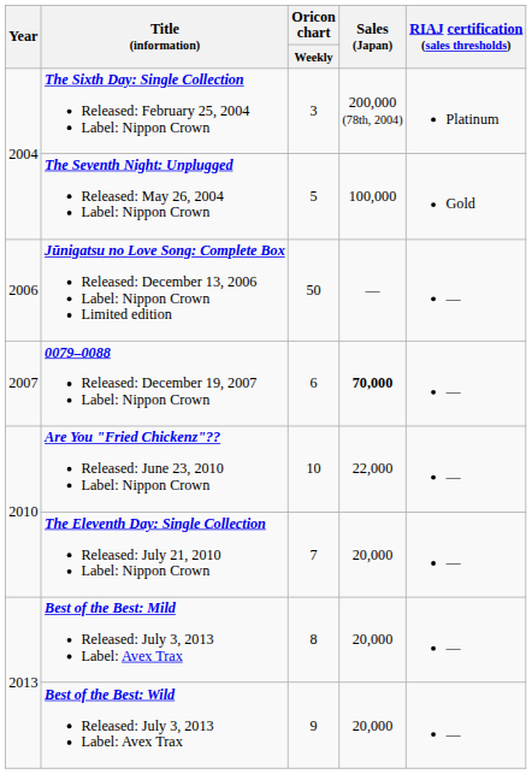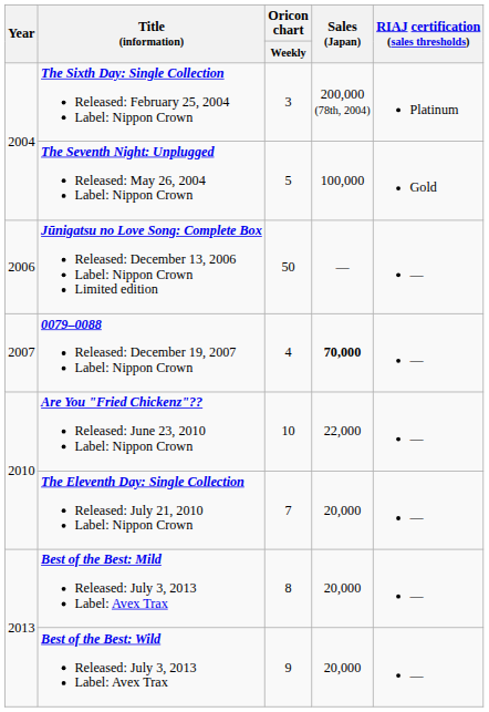 <table class="wikitable">
 <tr>
 <th rowspan="2">Year</th>
 <th rowspan="2">Title<br><small>(information)</small><br></th>
 <th>Oricon chart<br></th>
 <th rowspan="2">Sales<br><small>(Japan)</small><br></th>
 <th rowspan="2"><a href='#'>RIAJ</a> <a href='#'>certification</a><br><small>(<a href='#'>sales thresholds</a>)</small></th>
 </tr>
 <tr>
 <th style="width:30px;"><small>Weekly</small></th>
 </tr>
 <tr>
 <td rowspan="2">2004</td>
 <td><strong><em><a href='#'>The Sixth Day: Single Collection</a></em></strong><br><ul><li>Released: February 25, 2004</li><li>Label: Nippon Crown</li></ul></td>
 <td style="text-align:center;">3</td>
 <td style="text-align:center;">200,000<br><small>(78th, 2004)</small><br></td>
 <td><br><ul><li>Platinum</li></ul></td>
 </tr>
 <tr>
 <td><strong><em><a href='#'>The Seventh Night: Unplugged</a></em></strong><br><ul><li>Released: May 26, 2004</li><li>Label: Nippon Crown</li></ul></td>
 <td style="text-align:center;">5</td>
 <td style="text-align:center;">100,000</td>
 <td><br><ul><li>Gold</li></ul></td>
 </tr>
 <tr>
 <td>2006</td>
 <td><strong><em><a href='#'>Jūnigatsu no Love Song: Complete Box</a></em></strong><br><ul><li>Released: December 13, 2006</li><li>Label: Nippon Crown</li><li>Limited edition</li></ul></td>
 <td style="text-align:center;">50</td>
 <td style="text-align:center;">—</td>
 <td><br><ul><li>—</li></ul></td>
 </tr>
 <tr>
 <td>2007</td>
 <td><strong><em><a href='#'>0079–0088</a></em></strong><br><ul><li>Released: December 19, 2007</li><li>Label: Nippon Crown</li></ul></td>
-<td style="text-align:center;">6</td>
+<td style="text-align:center;">4</td>
 <td style="text-align:center;"><strong>70,000</strong></td>
 <td><br><ul><li>—</li></ul></td>
 </tr>
 <tr>
 <td rowspan="2">2010</td>
 <td><strong><em><a href='#'>Are You "Fried Chickenz"??</a></em></strong><br><ul><li>Released: June 23, 2010</li><li>Label: Nippon Crown</li></ul></td>
 <td style="text-align:center;">10</td>
 <td style="text-align:center;">22,000</td>
 <td><br><ul><li>—</li></ul></td>
 </tr>
 <tr>
 <td><strong><em><a href='#'>The Eleventh Day: Single Collection</a></em></strong><br><ul><li>Released: July 21, 2010</li><li>Label: Nippon Crown</li></ul></td>
 <td style="text-align:center;">7</td>
 <td style="text-align:center;">20,000</td>
 <td><br><ul><li>—</li></ul></td>
 </tr>
 <tr>
 <td rowspan="2">2013</td>
 <td><strong><em><a href='#'>Best of the Best: Mild</a></em></strong><br><ul><li>Released: July 3, 2013</li><li>Label: <a href='#'>Avex Trax</a></li></ul></td>
 <td style="text-align:center;">8</td>
 <td style="text-align:center;">20,000</td>
 <td><br><ul><li>—</li></ul></td>
 </tr>
 <tr>
 <td><strong><em><a href='#'>Best of the Best: Wild</a></em></strong><br><ul><li>Released: July 3, 2013</li><li>Label: Avex Trax</li></ul></td>
 <td style="text-align:center;">9</td>
 <td style="text-align:center;">20,000</td>
 <td><br><ul><li>—</li></ul></td>
 </tr>
 </table>
